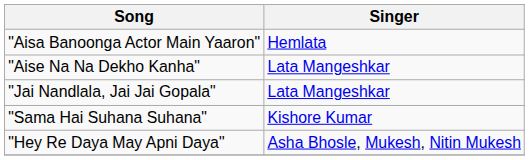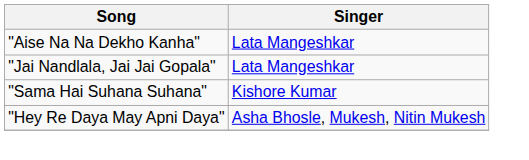 <table class="wikitable">
 <tr>
 <th>Song</th>
 <th>Singer</th>
-</tr>
-<tr>
-<td>"Aisa Banoonga Actor Main Yaaron"</td>
-<td><a href='#'>Hemlata</a></td>
 </tr>
 <tr>
 <td>"Aise Na Na Dekho Kanha"</td>
 <td><a href='#'>Lata Mangeshkar</a></td>
 </tr>
 <tr>
 <td>"Jai Nandlala, Jai Jai Gopala"</td>
 <td><a href='#'>Lata Mangeshkar</a></td>
 </tr>
 <tr>
 <td>"Sama Hai Suhana Suhana"</td>
 <td><a href='#'>Kishore Kumar</a></td>
 </tr>
 <tr>
 <td>"Hey Re Daya May Apni Daya"</td>
 <td><a href='#'>Asha Bhosle</a>, <a href='#'>Mukesh</a>, <a href='#'>Nitin Mukesh</a></td>
 </tr>
 <tr>
 </tr>
 </table>
